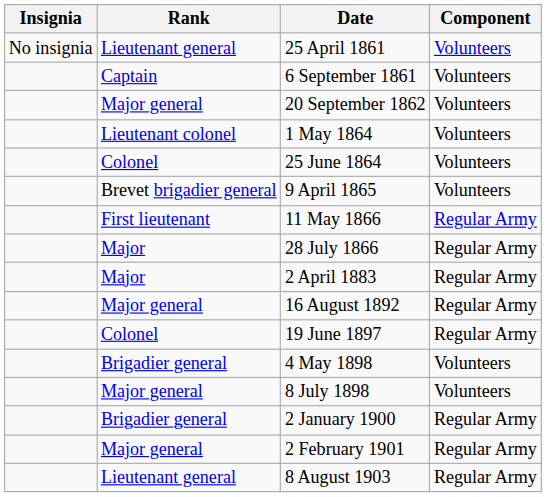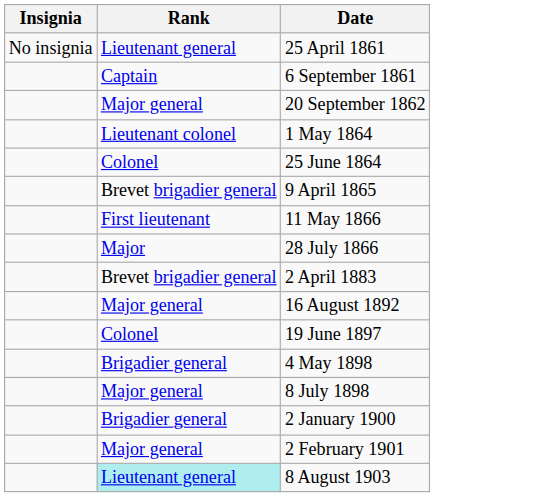 <table class="wikitable">
 <tr>
 <th>Insignia</th>
 <th>Rank</th>
 <th>Date</th>
-<th>Component</th>
 </tr>
 <tr>
 <td>No insignia</td>
 <td><a href='#'>Lieutenant general</a></td>
 <td>25 April 1861</td>
-<td><a href='#'>Volunteers</a></td>
 </tr>
 <tr>
 <td></td>
 <td><a href='#'>Captain</a></td>
 <td>6 September 1861</td>
-<td>Volunteers</td>
 </tr>
 <tr>
 <td></td>
 <td><a href='#'>Major general</a></td>
 <td>20 September 1862</td>
-<td>Volunteers</td>
 </tr>
 <tr>
 <td></td>
 <td><a href='#'>Lieutenant colonel</a></td>
 <td>1 May 1864</td>
-<td>Volunteers</td>
 </tr>
 <tr>
 <td></td>
 <td><a href='#'>Colonel</a></td>
 <td>25 June 1864</td>
-<td>Volunteers</td>
 </tr>
 <tr>
 <td></td>
 <td>Brevet <a href='#'>brigadier general</a></td>
 <td>9 April 1865</td>
-<td>Volunteers</td>
 </tr>
 <tr>
 <td></td>
 <td><a href='#'>First lieutenant</a></td>
 <td>11 May 1866</td>
-<td><a href='#'>Regular Army</a></td>
 </tr>
 <tr>
 <td></td>
 <td><a href='#'>Major</a></td>
 <td>28 July 1866</td>
-<td>Regular Army</td>
 </tr>
 <tr>
 <td></td>
-<td><a href='#'>Major</a></td>
+<td>Brevet <a href='#'>brigadier general</a></td>
 <td>2 April 1883</td>
-<td>Regular Army</td>
 </tr>
 <tr>
 <td></td>
 <td><a href='#'>Major general</a></td>
 <td>16 August 1892</td>
-<td>Regular Army</td>
 </tr>
 <tr>
 <td></td>
 <td><a href='#'>Colonel</a></td>
 <td>19 June 1897</td>
-<td>Regular Army</td>
 </tr>
 <tr>
 <td></td>
 <td><a href='#'>Brigadier general</a></td>
 <td>4 May 1898</td>
-<td>Volunteers</td>
 </tr>
 <tr>
 <td></td>
 <td><a href='#'>Major general</a></td>
 <td>8 July 1898</td>
-<td>Volunteers</td>
 </tr>
 <tr>
 <td></td>
 <td><a href='#'>Brigadier general</a></td>
 <td>2 January 1900</td>
-<td>Regular Army</td>
 </tr>
 <tr 7>
 <td></td>
 <td><a href='#'>Major general</a></td>
 <td>2 February 1901</td>
-<td>Regular Army</td>
 </tr>
 <tr>
 <td></td>
-<td><a href='#'>Lieutenant general</a></td>
+<td style="background: paleturquoise;"><a href='#'>Lieutenant general</a></td>
 <td>8 August 1903</td>
-<td>Regular Army</td>
 </tr>
 </table>
